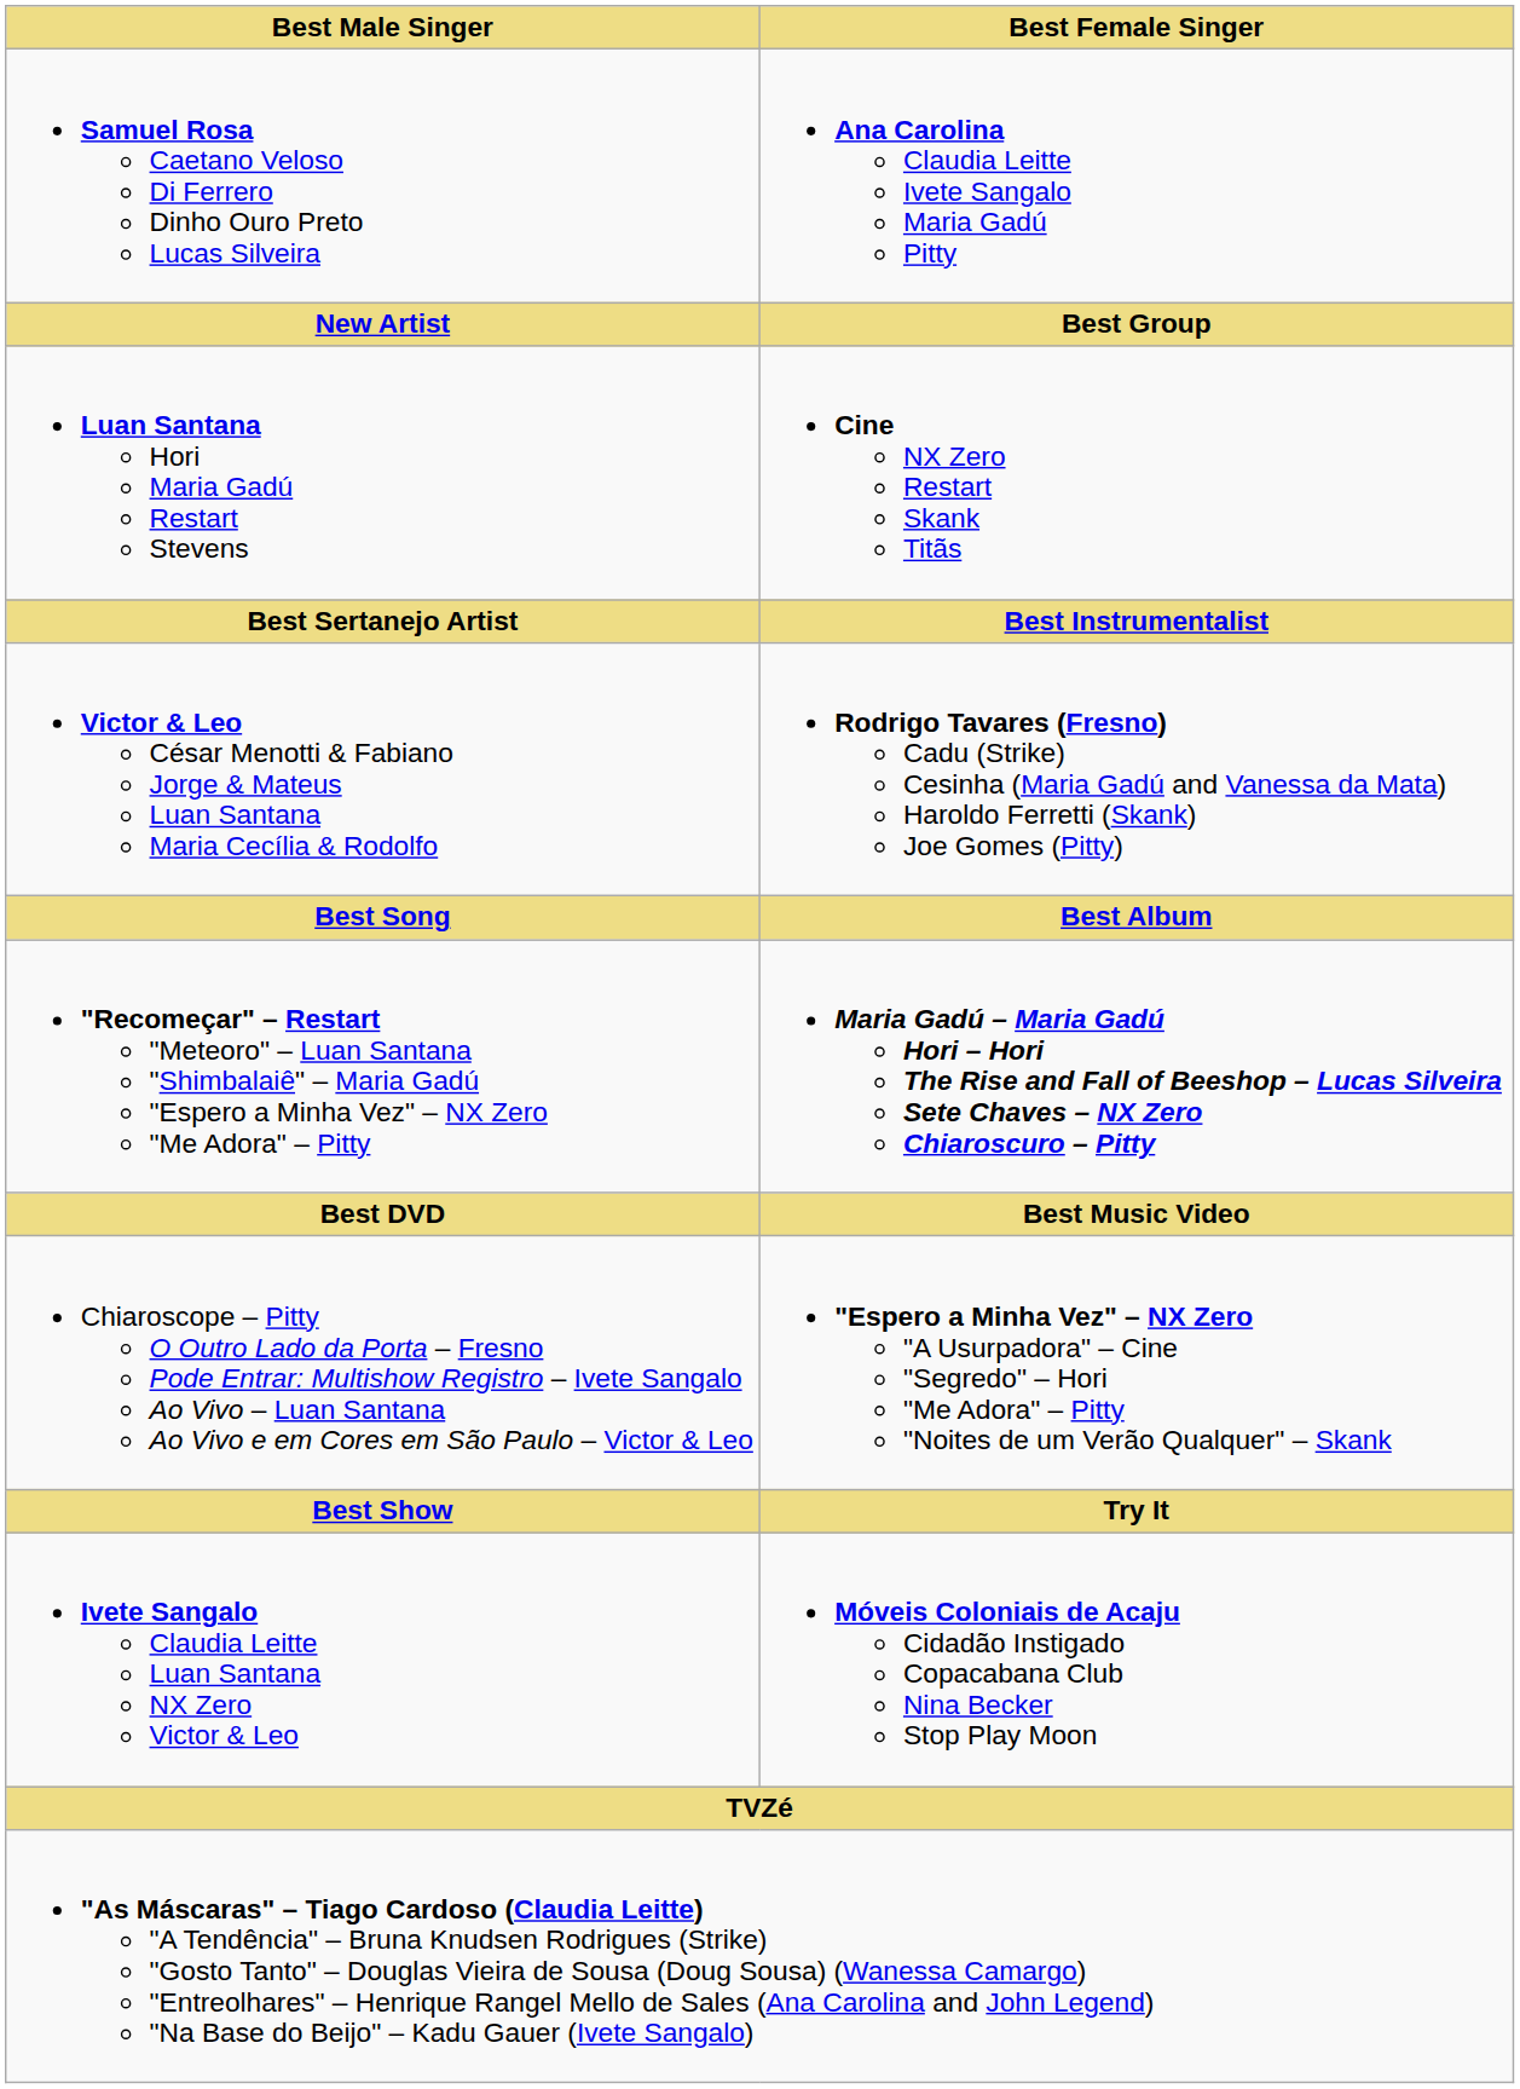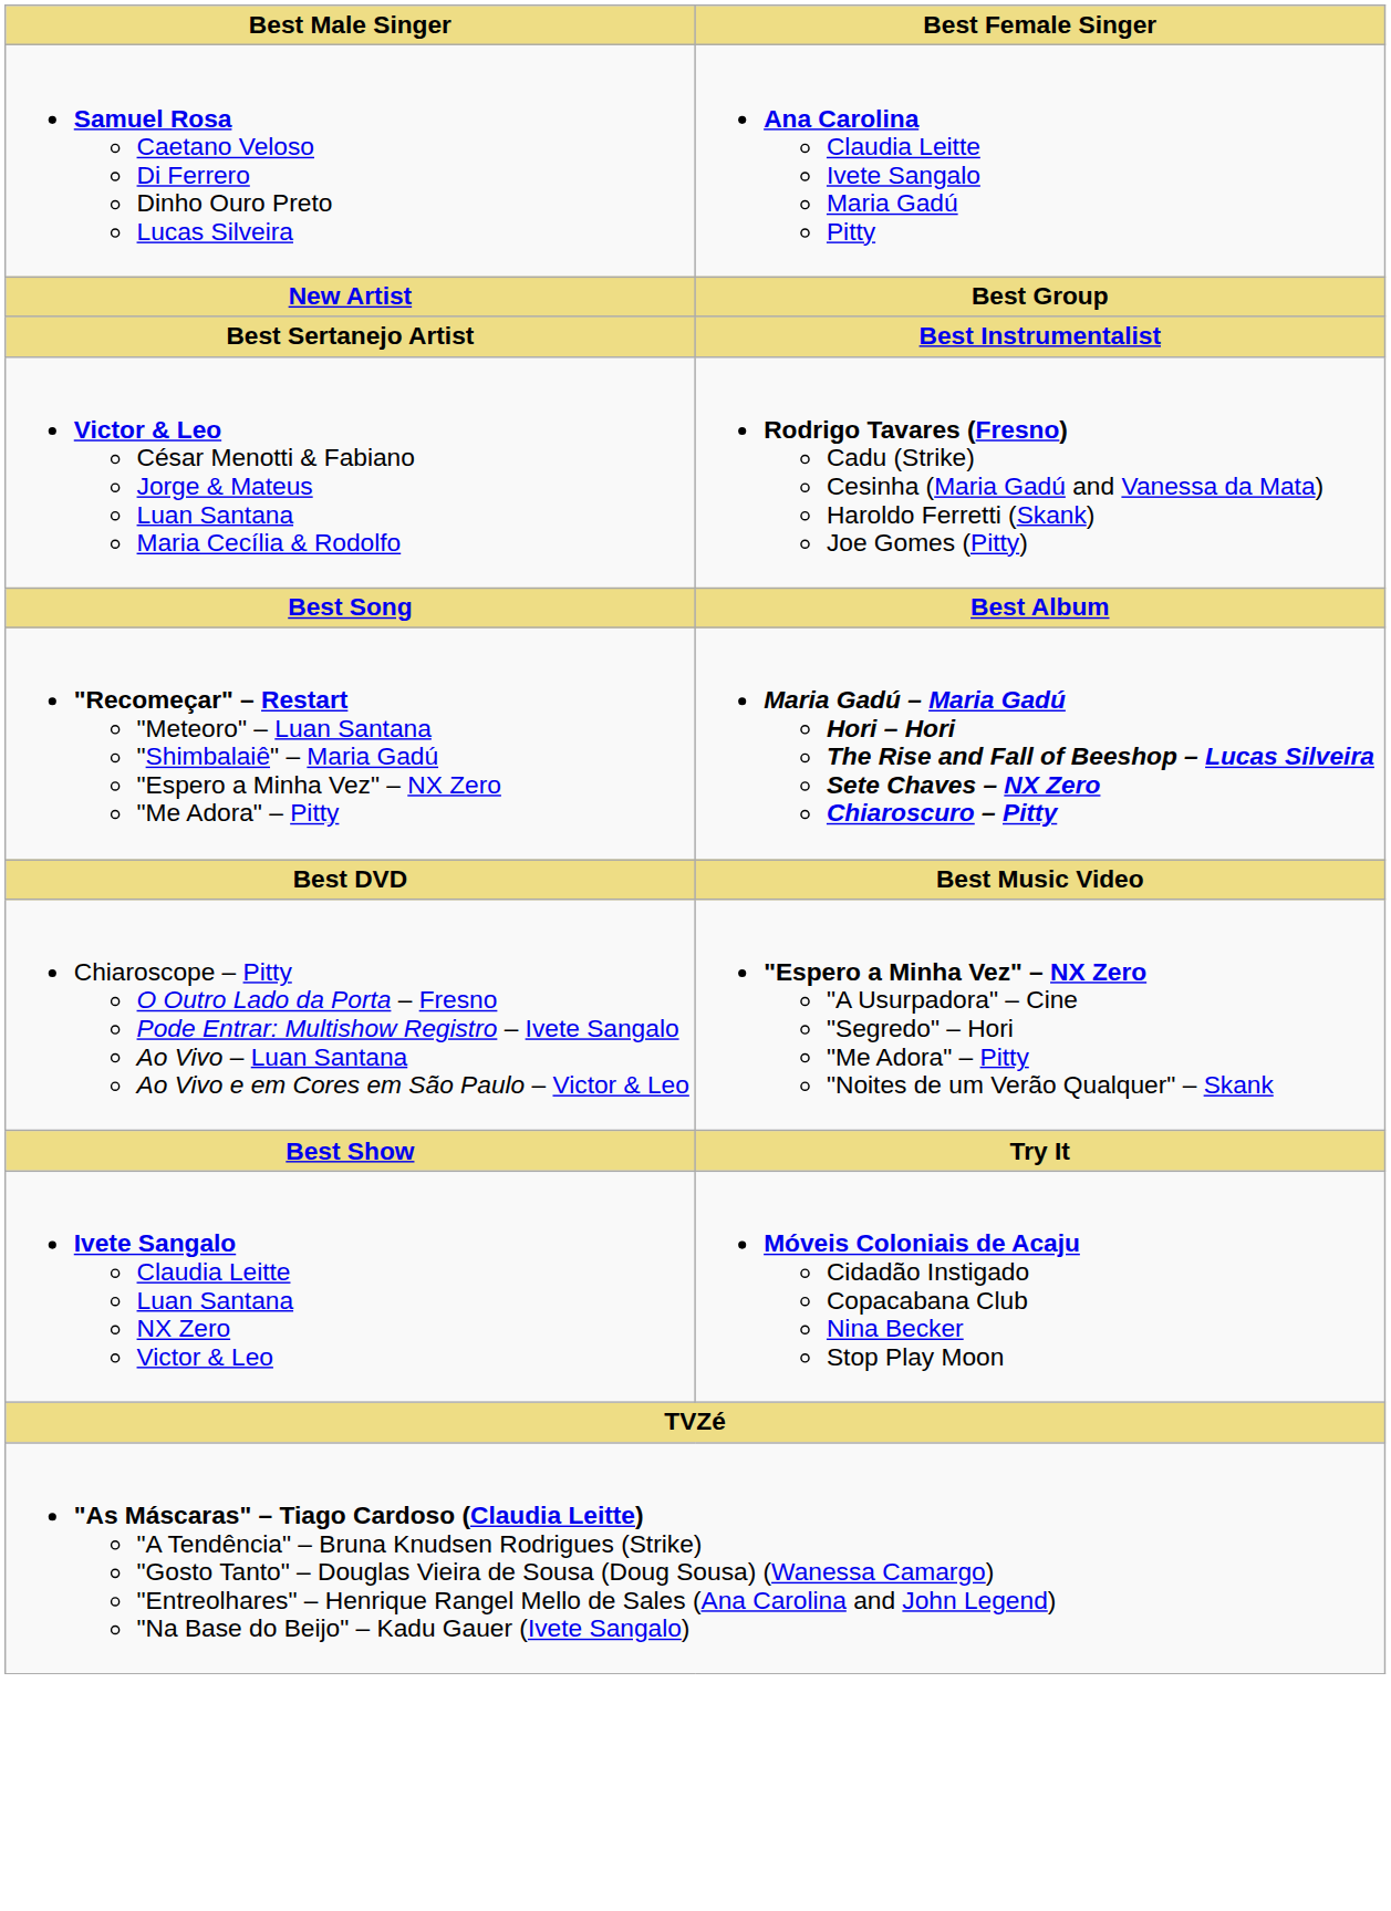 <table class="wikitable" style="width=">
 <tr>
 <th scope="col" width="50%" style="background:#EEDD85;">Best Male Singer</th>
 <th scope="col" width="50%" style="background:#EEDD85;">Best Female Singer</th>
 </tr>
 <tr>
 <td style="vertical-align:top"><br><ul><li><strong><a href='#'>Samuel Rosa</a></strong><ul><li><a href='#'>Caetano Veloso</a></li><li><a href='#'>Di Ferrero</a></li><li>Dinho Ouro Preto</li><li><a href='#'>Lucas Silveira</a></li></ul></li></ul></td>
 <td style="vertical-align:top"><br><ul><li><strong><a href='#'>Ana Carolina</a></strong><ul><li><a href='#'>Claudia Leitte</a></li><li><a href='#'>Ivete Sangalo</a></li><li><a href='#'>Maria Gadú</a></li><li><a href='#'>Pitty</a></li></ul></li></ul></td>
 </tr>
 <tr>
 <th scope="col" width="50%" style="background:#EEDD85;"><a href='#'>New Artist</a></th>
 <th scope="col" width="50%" style="background:#EEDD85;">Best Group</th>
-</tr>
-<tr>
-<td style="vertical-align:top"><br><ul><li><strong><a href='#'>Luan Santana</a></strong><ul><li>Hori</li><li><a href='#'>Maria Gadú</a></li><li><a href='#'>Restart</a></li><li>Stevens</li></ul></li></ul></td>
-<td style="vertical-align:top"><br><ul><li><strong>Cine</strong><ul><li><a href='#'>NX Zero</a></li><li><a href='#'>Restart</a></li><li><a href='#'>Skank</a></li><li><a href='#'>Titãs</a></li></ul></li></ul></td>
 </tr>
 <tr>
 <th scope="col" width="50%" style="background:#EEDD85;">Best Sertanejo Artist</th>
 <th scope="col" width="50%" style="background:#EEDD85;"><a href='#'>Best Instrumentalist</a></th>
 </tr>
 <tr>
 <td style="vertical-align:top"><br><ul><li><strong><a href='#'>Victor & Leo</a></strong><ul><li>César Menotti & Fabiano</li><li><a href='#'>Jorge & Mateus</a></li><li><a href='#'>Luan Santana</a></li><li><a href='#'>Maria Cecília & Rodolfo</a></li></ul></li></ul></td>
 <td style="vertical-align:top"><br><ul><li><strong>Rodrigo Tavares (<a href='#'>Fresno</a>)</strong><ul><li>Cadu (Strike)</li><li>Cesinha (<a href='#'>Maria Gadú</a> and <a href='#'>Vanessa da Mata</a>)</li><li>Haroldo Ferretti (<a href='#'>Skank</a>)</li><li>Joe Gomes (<a href='#'>Pitty</a>)</li></ul></li></ul></td>
 </tr>
 <tr>
 <th scope="col" width="50%" style="background:#EEDD85;"><a href='#'>Best Song</a></th>
 <th scope="col" width="50%" style="background:#EEDD85;"><a href='#'>Best Album</a></th>
 </tr>
 <tr>
 <td style="vertical-align:top"><br><ul><li><strong>"Recomeçar" – <a href='#'>Restart</a></strong><ul><li>"Meteoro" – <a href='#'>Luan Santana</a></li><li>"<a href='#'>Shimbalaiê</a>" – <a href='#'>Maria Gadú</a></li><li>"Espero a Minha Vez" – <a href='#'>NX Zero</a></li><li>"Me Adora" – <a href='#'>Pitty</a></li></ul></li></ul></td>
 <td style="vertical-align:top"><br><ul><li><strong><em>Maria Gadú<em> – <a href='#'>Maria Gadú</a><strong><ul><li></em>Hori<em> – Hori</li><li></em>The Rise and Fall of Beeshop<em> – <a href='#'>Lucas Silveira</a></li><li></em>Sete Chaves<em> – <a href='#'>NX Zero</a></li><li></em><a href='#'>Chiaroscuro</a><em> – <a href='#'>Pitty</a></li></ul></li></ul></td>
 </tr>
 <tr>
 <th scope="col" width="50%" style="background:#EEDD85;">Best DVD</th>
 <th scope="col" width="50%" style="background:#EEDD85;">Best Music Video</th>
 </tr>
 <tr>
 <td style="vertical-align:top"><br><ul><li></em></strong>Chiaroscope</em> – <a href='#'>Pitty</a></strong><ul><li><em><a href='#'>O Outro Lado da Porta</a></em> – <a href='#'>Fresno</a></li><li><em><a href='#'>Pode Entrar: Multishow Registro</a></em> – <a href='#'>Ivete Sangalo</a></li><li><em>Ao Vivo</em> – <a href='#'>Luan Santana</a></li><li><em>Ao Vivo e em Cores em São Paulo</em> – <a href='#'>Victor & Leo</a></li></ul></li></ul></td>
 <td style="vertical-align:top"><br><ul><li><strong>"Espero a Minha Vez" – <a href='#'>NX Zero</a></strong><ul><li>"A Usurpadora" – Cine</li><li>"Segredo" – Hori</li><li>"Me Adora" – <a href='#'>Pitty</a></li><li>"Noites de um Verão Qualquer" – <a href='#'>Skank</a></li></ul></li></ul></td>
 </tr>
 <tr>
 <th scope="col" width="50%" style="background:#EEDD85;"><a href='#'>Best Show</a></th>
 <th scope="col" width="50%" style="background:#EEDD85;">Try It</th>
 </tr>
 <tr>
 <td style="vertical-align:top"><br><ul><li><strong><a href='#'>Ivete Sangalo</a></strong><ul><li><a href='#'>Claudia Leitte</a></li><li><a href='#'>Luan Santana</a></li><li><a href='#'>NX Zero</a></li><li><a href='#'>Victor & Leo</a></li></ul></li></ul></td>
 <td style="vertical-align:top"><br><ul><li><strong><a href='#'>Móveis Coloniais de Acaju</a></strong><ul><li>Cidadão Instigado</li><li>Copacabana Club</li><li><a href='#'>Nina Becker</a></li><li>Stop Play Moon</li></ul></li></ul></td>
 </tr>
 <tr>
 <th colspan="2" scope="col" width="50%" style="background:#EEDD85;">TVZé</th>
 </tr>
 <tr>
 <td colspan="2" style="vertical-align:top"><br><ul><li><strong>"As Máscaras" – Tiago Cardoso (<a href='#'>Claudia Leitte</a>)</strong><ul><li>"A Tendência" – Bruna Knudsen Rodrigues (Strike)</li><li>"Gosto Tanto" – Douglas Vieira de Sousa (Doug Sousa) (<a href='#'>Wanessa Camargo</a>)</li><li>"Entreolhares" – Henrique Rangel Mello de Sales (<a href='#'>Ana Carolina</a> and <a href='#'>John Legend</a>)</li><li>"Na Base do Beijo" – Kadu Gauer (<a href='#'>Ivete Sangalo</a>)</li></ul></li></ul></td>
 </tr>
 </table>
